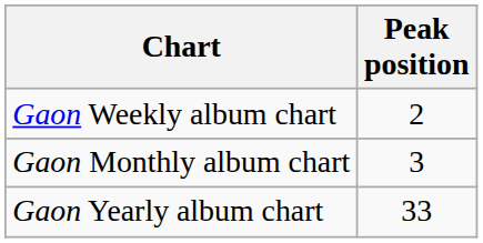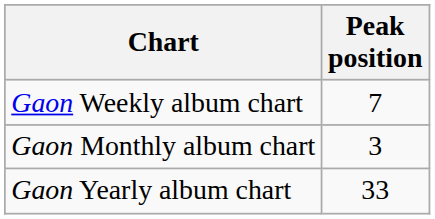 <table class="wikitable sortable">
 <tr>
 <th>Chart</th>
 <th>Peak<br>position</th>
 </tr>
 <tr>
 <td><em><a href='#'>Gaon</a></em> Weekly album chart</td>
-<td align="center">2</td>
+<td align="center">7</td>
 </tr>
 <tr>
 <td><em>Gaon</em> Monthly album chart</td>
 <td align="center">3</td>
 </tr>
 <tr>
 <td><em>Gaon</em> Yearly album chart</td>
 <td align="center">33</td>
 </tr>
 </table>
